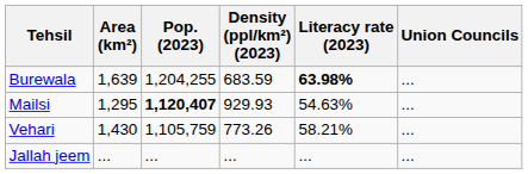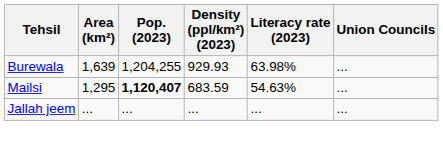 <table class="wikitable sortable static-row-numbers static-row-header-hash">
 <tr>
 <th>Tehsil</th>
 <th>Area<br>(km²)</th>
 <th>Pop.<br>(2023)</th>
 <th>Density<br>(ppl/km²)<br>(2023)</th>
 <th>Literacy rate<br>(2023)</th>
 <th>Union Councils</th>
 </tr>
 <tr>
 <td><a href='#'>Burewala</a></td>
 <td>1,639</td>
 <td>1,204,255</td>
-<td>683.59</td>
-<td><strong>63.98%</strong></td>
+<td>929.93</td>
+<td>63.98%</td>
 <td>...</td>
 </tr>
 <tr>
 <td><a href='#'>Mailsi</a></td>
 <td>1,295</td>
 <td><strong>1,120,407</strong></td>
-<td>929.93</td>
+<td>683.59</td>
 <td>54.63%</td>
-<td>...</td>
-</tr>
-<tr>
-<td><a href='#'>Vehari</a></td>
-<td>1,430</td>
-<td>1,105,759</td>
-<td>773.26</td>
-<td>58.21%</td>
 <td>...</td>
 </tr>
 <tr>
 <td><a href='#'>Jallah jeem</a></td>
 <td>...</td>
 <td>...</td>
 <td>...</td>
 <td>...</td>
 <td>...</td>
 </tr>
 </table>
